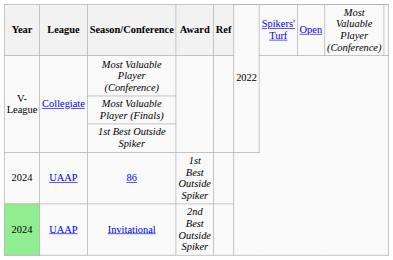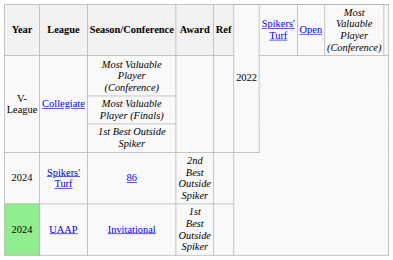 <table class="wikitable sortable" style="text-align:center" width="80%">
 <tr>
 <th style="width:25px;" rowspan="2">Year</th>
 <th style="width:50px;" rowspan="2">League</th>
 <th style="width:20px;" rowspan="2">Season/Conference</th>
 <th style="width:180px;" rowspan="2">Award</th>
 <th style="width:25px;" rowspan="2">Ref</th>
 </tr>
 <tr align=center>
 <td rowspan=4>2022</td>
 <td><a href='#'>Spikers' Turf</a></td>
 <td><a href='#'>Open</a></td>
 <td><em>Most Valuable Player (Conference)</em></td>
 <td></td>
 </tr>
 <tr align=center>
 <td rowspan=3>V-League</td>
 <td rowspan=3><a href='#'>Collegiate</a></td>
 <td><em>Most Valuable Player (Conference)</em></td>
 <td rowspan=3></td>
 </tr>
 <tr align=center>
 <td><em>Most Valuable Player (Finals)</em></td>
 </tr>
 <tr align=center>
 <td><em>1st Best Outside Spiker</em></td>
 </tr>
 <tr align=center>
 <td>2024</td>
-<td rowspan=1><a href='#'>UAAP</a></td>
+<td><a href='#'>Spikers' Turf</a></td>
 <td rowspan=1><a href='#'>86</a></td>
-<td><em>1st Best Outside Spiker</em></td>
+<td><em>2nd Best Outside Spiker</em></td>
 <td><br></td>
 </tr>
 <tr align=center>
 <td style="background: lightgreen;">2024</td>
 <td rowspan=1><a href='#'>UAAP</a></td>
 <td><a href='#'>Invitational</a></td>
-<td><em>2nd Best Outside Spiker</em></td>
+<td><em>1st Best Outside Spiker</em></td>
 <td></td>
 </tr>
 </table>
